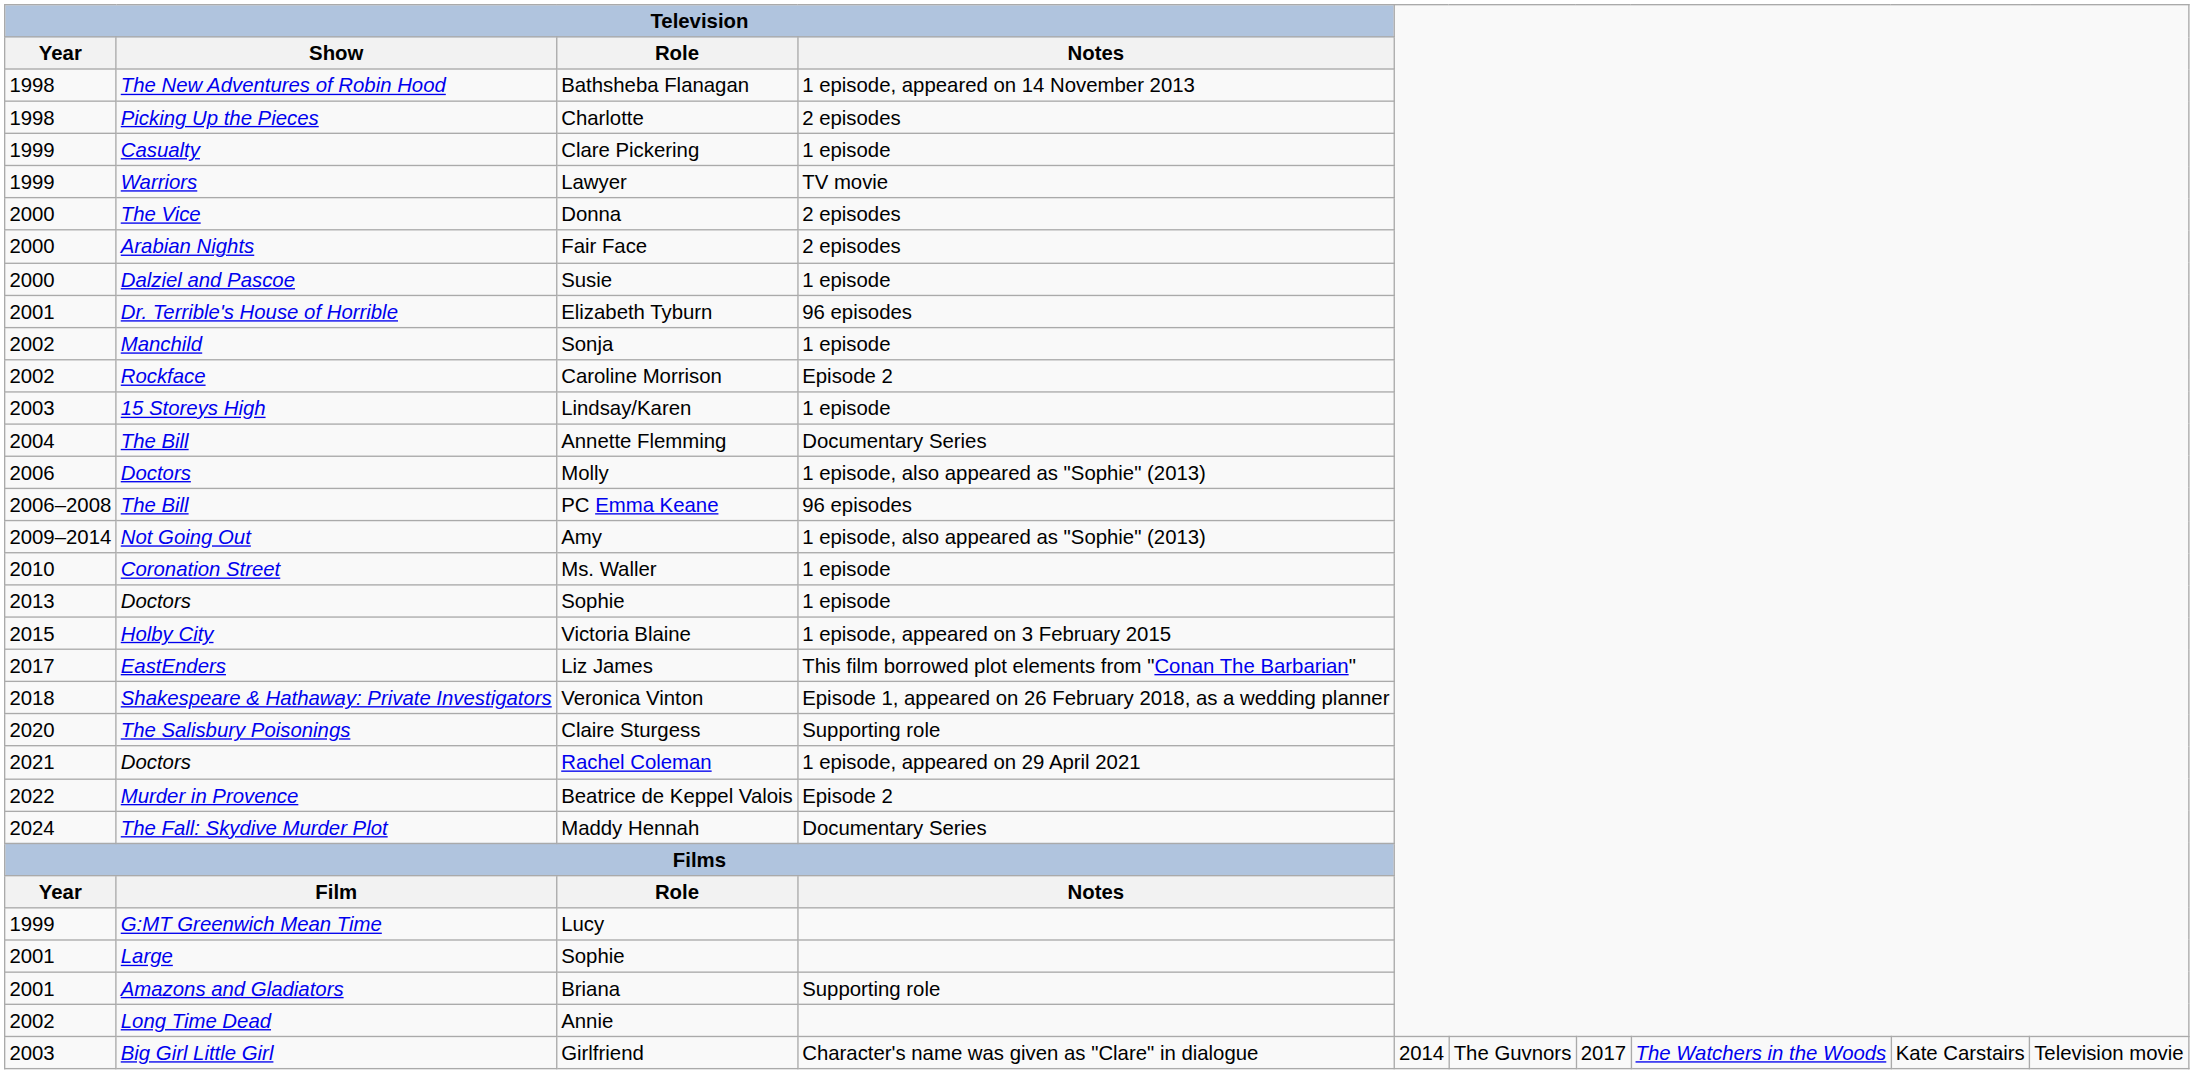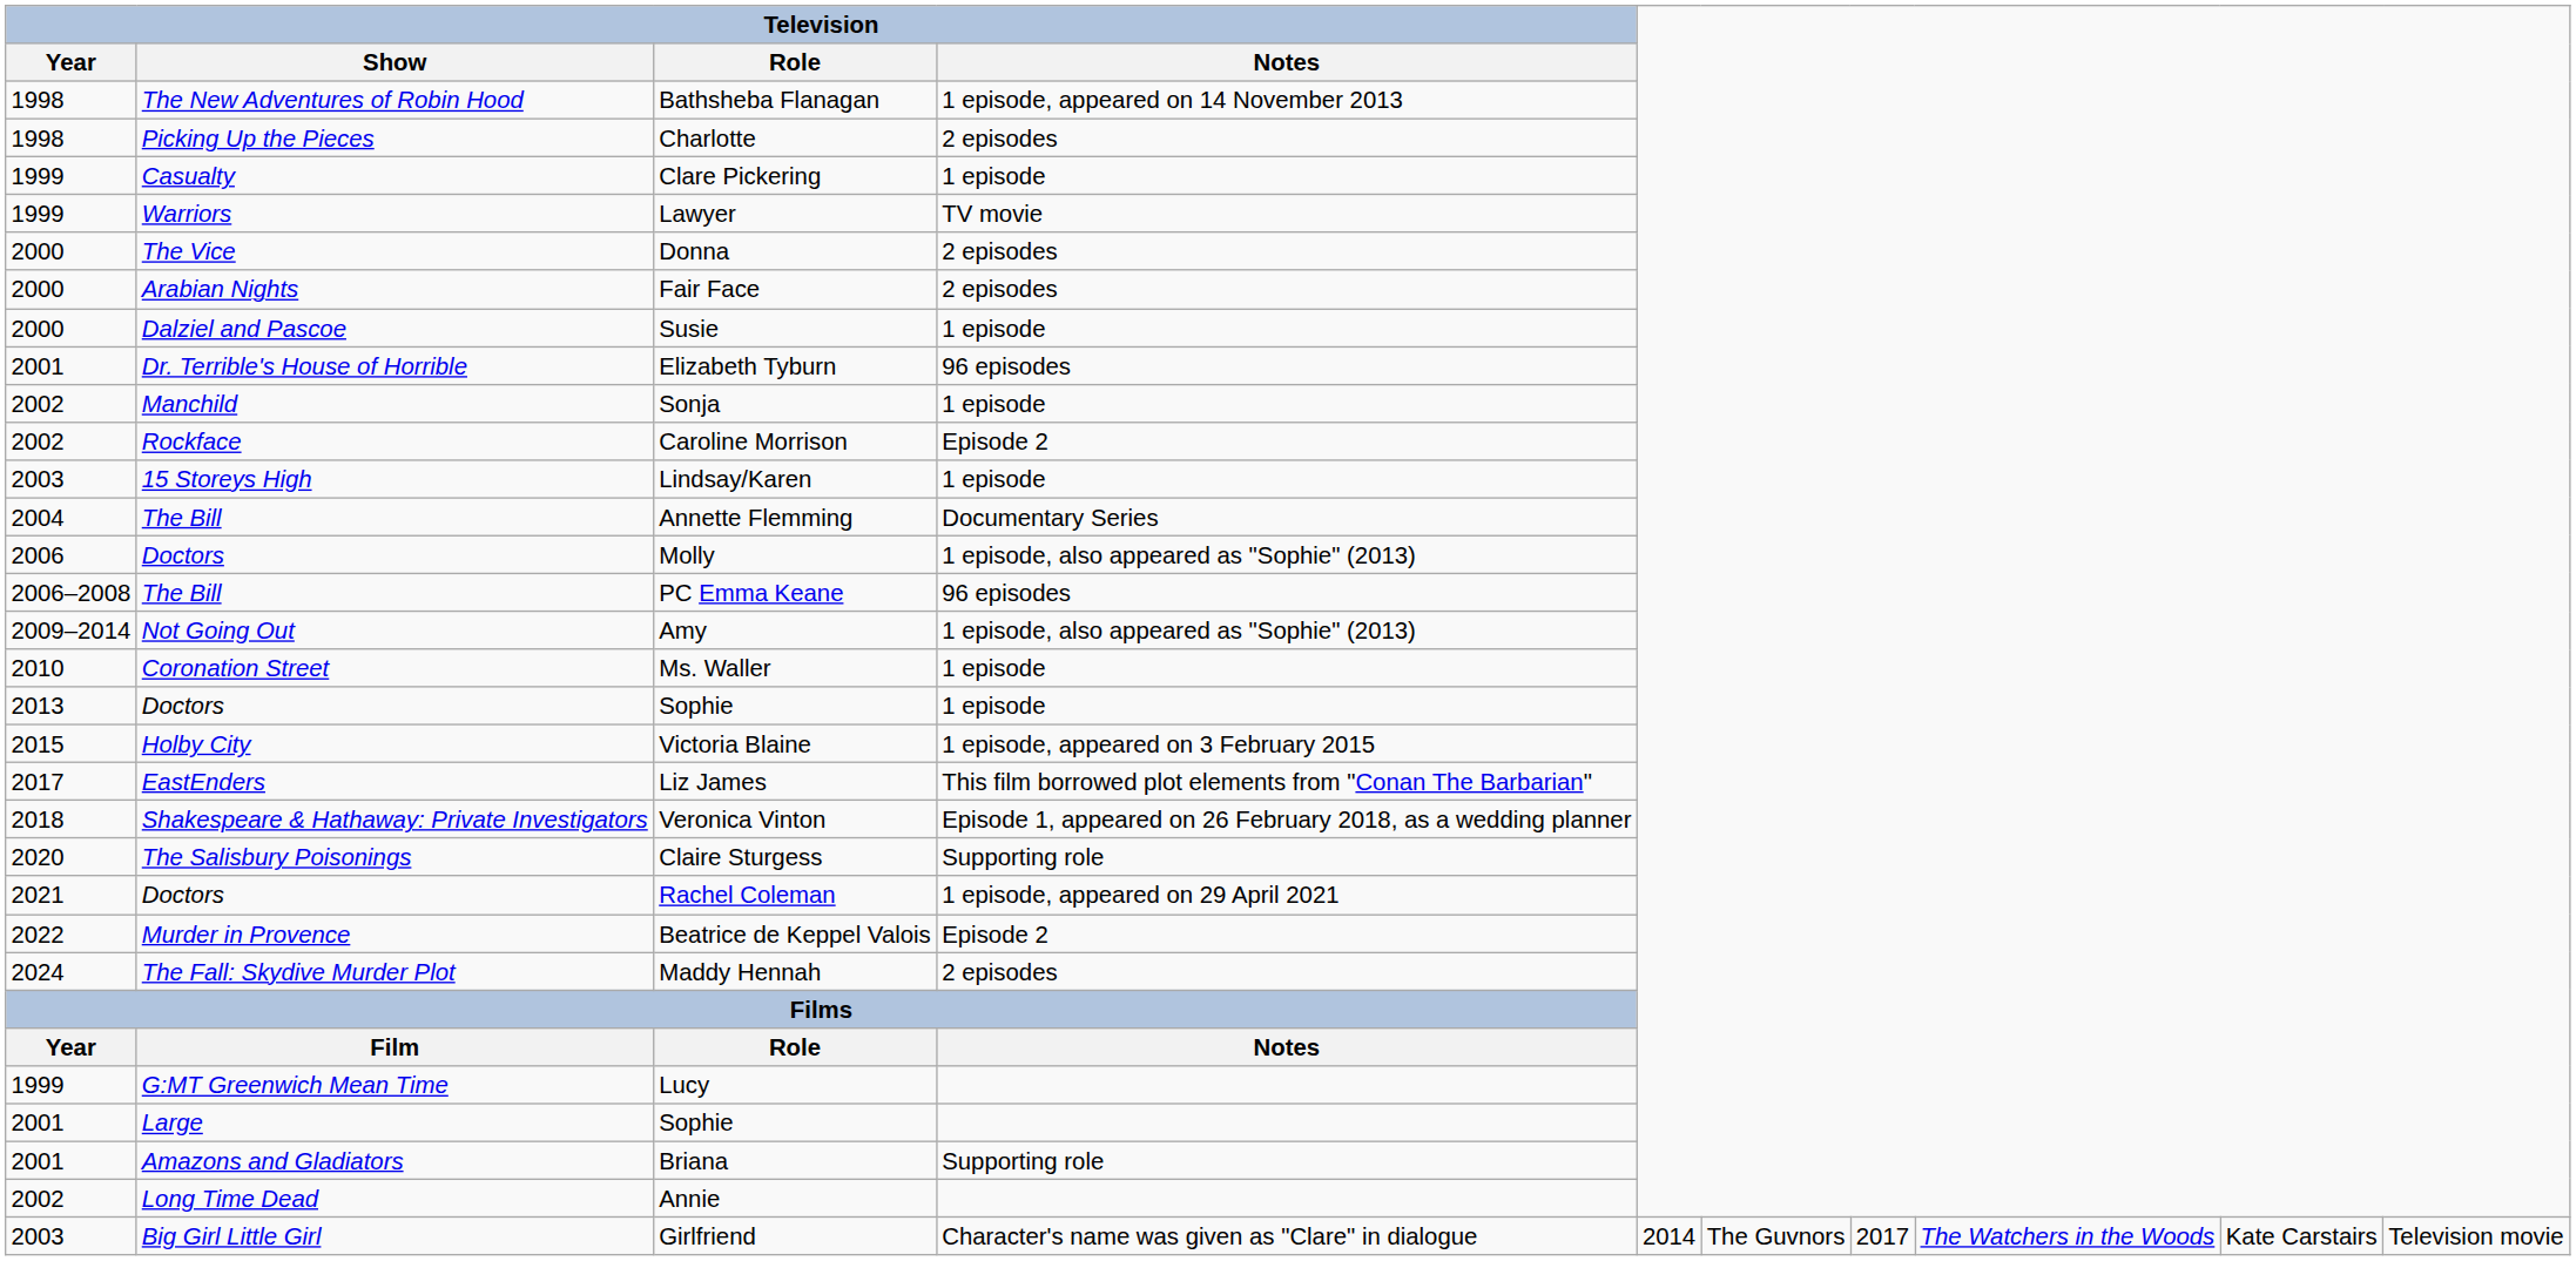 <table class="wikitable" style="font-size: 95%;">
 <tr>
 <th colspan="4" style="background: LightSteelBlue;">Television</th>
 </tr>
 <tr>
 <th>Year</th>
 <th>Show</th>
 <th>Role</th>
 <th>Notes</th>
 </tr>
 <tr>
 <td>1998</td>
 <td><em><a href='#'>The New Adventures of Robin Hood</a></em></td>
 <td>Bathsheba Flanagan</td>
 <td>1 episode, appeared on 14 November 2013</td>
 </tr>
 <tr>
 <td>1998</td>
 <td><em><a href='#'>Picking Up the Pieces</a></em></td>
 <td>Charlotte</td>
 <td>2 episodes</td>
 </tr>
 <tr>
 <td>1999</td>
 <td><em><a href='#'>Casualty</a></em></td>
 <td>Clare Pickering</td>
 <td>1 episode</td>
 </tr>
 <tr>
 <td>1999</td>
 <td><em><a href='#'>Warriors</a></em></td>
 <td>Lawyer</td>
 <td>TV movie</td>
 </tr>
 <tr>
 <td>2000</td>
 <td><em><a href='#'>The Vice</a></em></td>
 <td>Donna</td>
 <td>2 episodes</td>
 </tr>
 <tr>
 <td>2000</td>
 <td><em><a href='#'>Arabian Nights</a></em></td>
 <td>Fair Face</td>
 <td>2 episodes</td>
 </tr>
 <tr>
 <td>2000</td>
 <td><em><a href='#'>Dalziel and Pascoe</a></em></td>
 <td>Susie</td>
 <td>1 episode</td>
 </tr>
 <tr>
 <td>2001</td>
 <td><em><a href='#'>Dr. Terrible's House of Horrible</a></em></td>
 <td>Elizabeth Tyburn</td>
 <td>96 episodes</td>
 </tr>
 <tr>
 <td>2002</td>
 <td><em><a href='#'>Manchild</a></em></td>
 <td>Sonja</td>
 <td>1 episode</td>
 </tr>
 <tr>
 <td>2002</td>
 <td><em><a href='#'>Rockface</a></em></td>
 <td>Caroline Morrison</td>
 <td>Episode 2</td>
 </tr>
 <tr>
 <td>2003</td>
 <td><em><a href='#'>15 Storeys High</a></em></td>
 <td>Lindsay/Karen</td>
 <td>1 episode</td>
 </tr>
 <tr>
 <td>2004</td>
 <td><em><a href='#'>The Bill</a></em></td>
 <td>Annette Flemming</td>
 <td>Documentary Series</td>
 </tr>
 <tr>
 <td>2006</td>
 <td><em><a href='#'>Doctors</a></em></td>
 <td>Molly</td>
 <td>1 episode, also appeared as "Sophie" (2013)</td>
 </tr>
 <tr>
 <td>2006–2008</td>
 <td><em><a href='#'>The Bill</a></em></td>
 <td>PC <a href='#'>Emma Keane</a></td>
 <td>96 episodes</td>
 </tr>
 <tr>
 <td>2009–2014</td>
 <td><em><a href='#'>Not Going Out</a></em></td>
 <td>Amy</td>
 <td>1 episode, also appeared as "Sophie" (2013)</td>
 </tr>
 <tr>
 <td>2010</td>
 <td><em><a href='#'>Coronation Street</a></em></td>
 <td>Ms. Waller</td>
 <td>1 episode</td>
 </tr>
 <tr>
 <td>2013</td>
 <td><em>Doctors</em></td>
 <td>Sophie</td>
 <td>1 episode</td>
 </tr>
 <tr>
 <td>2015</td>
 <td><em><a href='#'>Holby City</a></em></td>
 <td>Victoria Blaine</td>
 <td>1 episode, appeared on 3 February 2015</td>
 </tr>
 <tr>
 <td>2017</td>
 <td><em><a href='#'>EastEnders</a></em></td>
 <td>Liz James</td>
 <td>This film borrowed plot elements from "<a href='#'>Conan The Barbarian</a>"</td>
 </tr>
 <tr>
 <td>2018</td>
 <td><em><a href='#'>Shakespeare & Hathaway: Private Investigators</a></em></td>
 <td>Veronica Vinton</td>
 <td>Episode 1, appeared on 26 February 2018, as a wedding planner</td>
 </tr>
 <tr>
 <td>2020</td>
 <td><em><a href='#'>The Salisbury Poisonings</a></em></td>
 <td>Claire Sturgess</td>
 <td>Supporting role</td>
 </tr>
 <tr>
 <td>2021</td>
 <td><em>Doctors</em></td>
 <td><a href='#'>Rachel Coleman</a></td>
 <td>1 episode, appeared on 29 April 2021</td>
 </tr>
 <tr>
 <td>2022</td>
 <td><em><a href='#'>Murder in Provence</a></em></td>
 <td>Beatrice de Keppel Valois</td>
 <td>Episode 2</td>
 </tr>
 <tr>
 <td>2024</td>
 <td><em><a href='#'>The Fall: Skydive Murder Plot</a></em></td>
 <td>Maddy Hennah</td>
-<td>Documentary Series</td>
+<td>2 episodes</td>
 </tr>
 <tr>
 <th colspan="4" style="background: LightSteelBlue;">Films</th>
 </tr>
 <tr>
 <th>Year</th>
 <th>Film</th>
 <th>Role</th>
 <th>Notes</th>
 </tr>
 <tr>
 <td>1999</td>
 <td><em><a href='#'>G:MT Greenwich Mean Time</a></em></td>
 <td>Lucy</td>
 <td></td>
 </tr>
 <tr>
 <td>2001</td>
 <td><em><a href='#'>Large</a></em></td>
 <td>Sophie</td>
 <td></td>
 </tr>
 <tr>
 <td>2001</td>
 <td><em><a href='#'>Amazons and Gladiators</a></em></td>
 <td>Briana</td>
 <td>Supporting role</td>
 </tr>
 <tr>
 <td>2002</td>
 <td><em><a href='#'>Long Time Dead</a></em></td>
 <td>Annie</td>
 <td></td>
 </tr>
 <tr>
 <td>2003</td>
 <td><em><a href='#'>Big Girl Little Girl</a></em></td>
 <td>Girlfriend</td>
 <td>Character's name was given as "Clare" in dialogue</td>
 <td>2014</td>
 <td>The Guvnors</td>
 <td>2017</td>
 <td><em><a href='#'>The Watchers in the Woods</a></em></td>
 <td>Kate Carstairs</td>
 <td>Television movie</td>
 </tr>
 </table>
